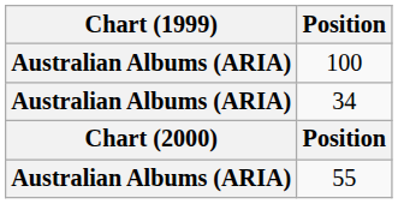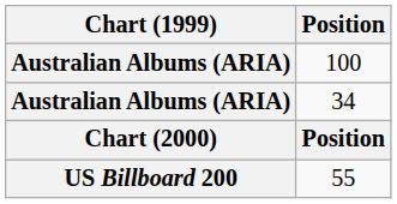 <table class="wikitable plainrowheaders" style="text-align:center">
 <tr>
 <th scope="col">Chart (1999)</th>
 <th scope="col">Position</th>
 </tr>
 <tr>
 <th scope="row">Australian Albums (ARIA)</th>
 <td>100</td>
 </tr>
 <tr>
 <th scope="row">Australian Albums (ARIA)</th>
 <td>34</td>
 </tr>
 <tr>
 <th scope="col">Chart (2000)</th>
 <th scope="col">Position</th>
 </tr>
 <tr>
-<th scope="row">Australian Albums (ARIA)</th>
+<th scope="row">US <em>Billboard</em> 200</th>
 <td>55</td>
 </tr>
 </table>
